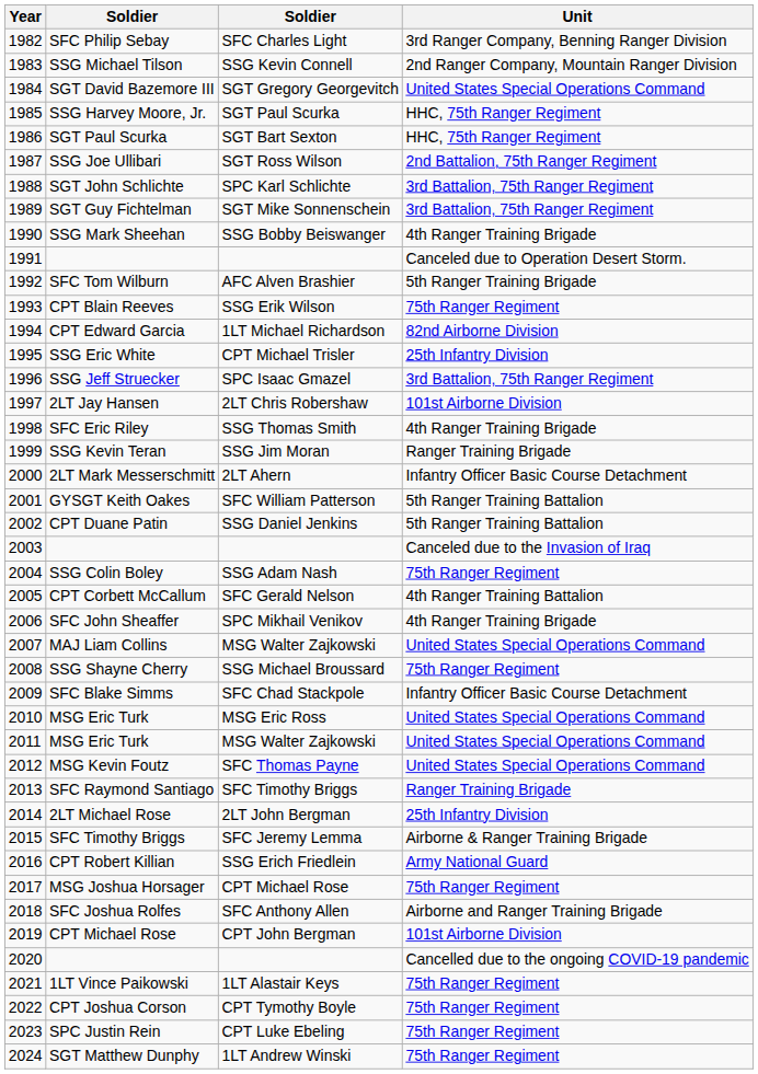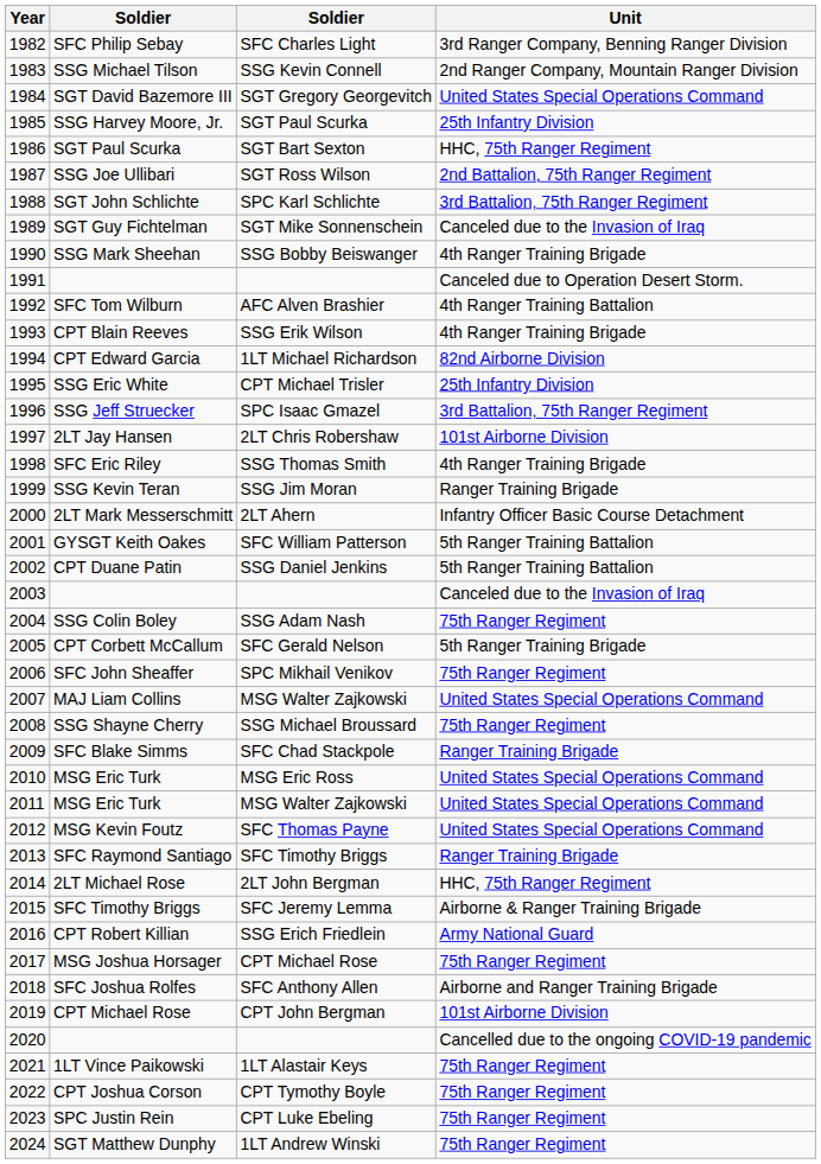 <table class="wikitable">
 <tr>
 <th>Year</th>
 <th>Soldier</th>
 <th>Soldier</th>
 <th>Unit</th>
 </tr>
 <tr>
 <td>1982</td>
 <td>SFC Philip Sebay</td>
 <td>SFC Charles Light</td>
 <td>3rd Ranger Company, Benning Ranger Division</td>
 </tr>
 <tr>
 <td>1983</td>
 <td>SSG Michael Tilson</td>
 <td>SSG Kevin Connell</td>
 <td>2nd Ranger Company, Mountain Ranger Division</td>
 </tr>
 <tr>
 <td>1984</td>
 <td>SGT David Bazemore III</td>
 <td>SGT Gregory Georgevitch</td>
 <td><a href='#'>United States Special Operations Command</a></td>
 </tr>
 <tr>
 <td>1985</td>
 <td>SSG Harvey Moore, Jr.</td>
 <td>SGT Paul Scurka</td>
-<td>HHC, <a href='#'>75th Ranger Regiment</a></td>
+<td><a href='#'>25th Infantry Division</a></td>
 </tr>
 <tr>
 <td>1986</td>
 <td>SGT Paul Scurka</td>
 <td>SGT Bart Sexton</td>
 <td>HHC, <a href='#'>75th Ranger Regiment</a></td>
 </tr>
 <tr>
 <td>1987</td>
 <td>SSG Joe Ullibari</td>
 <td>SGT Ross Wilson</td>
 <td><a href='#'>2nd Battalion, 75th Ranger Regiment</a></td>
 </tr>
 <tr>
 <td>1988</td>
 <td>SGT John Schlichte</td>
 <td>SPC Karl Schlichte</td>
 <td><a href='#'>3rd Battalion, 75th Ranger Regiment</a></td>
 </tr>
 <tr>
 <td>1989</td>
 <td>SGT Guy Fichtelman</td>
 <td>SGT Mike Sonnenschein</td>
-<td><a href='#'>3rd Battalion, 75th Ranger Regiment</a></td>
+<td>Canceled due to the <a href='#'>Invasion of Iraq</a></td>
 </tr>
 <tr>
 <td>1990</td>
 <td>SSG Mark Sheehan</td>
 <td>SSG Bobby Beiswanger</td>
 <td>4th Ranger Training Brigade</td>
 </tr>
 <tr>
 <td>1991</td>
 <td></td>
 <td></td>
 <td>Canceled due to Operation Desert Storm.</td>
 </tr>
 <tr>
 <td>1992</td>
 <td>SFC Tom Wilburn</td>
 <td>AFC Alven Brashier</td>
-<td>5th Ranger Training Brigade</td>
+<td>4th Ranger Training Battalion</td>
 </tr>
 <tr>
 <td>1993</td>
 <td>CPT Blain Reeves</td>
 <td>SSG Erik Wilson</td>
-<td><a href='#'>75th Ranger Regiment</a></td>
+<td>4th Ranger Training Brigade</td>
 </tr>
 <tr>
 <td>1994</td>
 <td>CPT Edward Garcia</td>
 <td>1LT Michael Richardson</td>
 <td><a href='#'>82nd Airborne Division</a></td>
 </tr>
 <tr>
 <td>1995</td>
 <td>SSG Eric White</td>
 <td>CPT Michael Trisler</td>
 <td><a href='#'>25th Infantry Division</a></td>
 </tr>
 <tr>
 <td>1996</td>
 <td>SSG <a href='#'>Jeff Struecker</a></td>
 <td>SPC Isaac Gmazel</td>
 <td><a href='#'>3rd Battalion, 75th Ranger Regiment</a></td>
 </tr>
 <tr>
 <td>1997</td>
 <td>2LT Jay Hansen</td>
 <td>2LT Chris Robershaw</td>
 <td><a href='#'>101st Airborne Division</a></td>
 </tr>
 <tr>
 <td>1998</td>
 <td>SFC Eric Riley</td>
 <td>SSG Thomas Smith</td>
 <td>4th Ranger Training Brigade</td>
 </tr>
 <tr>
 <td>1999</td>
 <td>SSG Kevin Teran</td>
 <td>SSG Jim Moran</td>
 <td>Ranger Training Brigade</td>
 </tr>
 <tr>
 <td>2000</td>
 <td>2LT Mark Messerschmitt</td>
 <td>2LT Ahern</td>
 <td>Infantry Officer Basic Course Detachment</td>
 </tr>
 <tr>
 <td>2001</td>
 <td>GYSGT Keith Oakes</td>
 <td>SFC William Patterson</td>
 <td>5th Ranger Training Battalion</td>
 </tr>
 <tr>
 <td>2002</td>
 <td>CPT Duane Patin</td>
 <td>SSG Daniel Jenkins</td>
 <td>5th Ranger Training Battalion</td>
 </tr>
 <tr>
 <td>2003</td>
 <td></td>
 <td></td>
 <td>Canceled due to the <a href='#'>Invasion of Iraq</a></td>
 </tr>
 <tr>
 <td>2004</td>
 <td>SSG Colin Boley</td>
 <td>SSG Adam Nash</td>
 <td><a href='#'>75th Ranger Regiment</a></td>
 </tr>
 <tr>
 <td>2005</td>
 <td>CPT Corbett McCallum</td>
 <td>SFC Gerald Nelson</td>
-<td>4th Ranger Training Battalion</td>
+<td>5th Ranger Training Brigade</td>
 </tr>
 <tr>
 <td>2006</td>
 <td>SFC John Sheaffer</td>
 <td>SPC Mikhail Venikov</td>
-<td>4th Ranger Training Brigade</td>
+<td><a href='#'>75th Ranger Regiment</a></td>
 </tr>
 <tr>
 <td>2007</td>
 <td>MAJ Liam Collins</td>
 <td>MSG Walter Zajkowski</td>
 <td><a href='#'>United States Special Operations Command</a></td>
 </tr>
 <tr>
 <td>2008</td>
 <td>SSG Shayne Cherry</td>
 <td>SSG Michael Broussard</td>
 <td><a href='#'>75th Ranger Regiment</a></td>
 </tr>
 <tr>
 <td>2009</td>
 <td>SFC Blake Simms</td>
 <td>SFC Chad Stackpole</td>
-<td>Infantry Officer Basic Course Detachment</td>
+<td><a href='#'>Ranger Training Brigade</a></td>
 </tr>
 <tr>
 <td>2010</td>
 <td>MSG Eric Turk</td>
 <td>MSG Eric Ross</td>
 <td><a href='#'>United States Special Operations Command</a></td>
 </tr>
 <tr>
 <td>2011</td>
 <td>MSG Eric Turk</td>
 <td>MSG Walter Zajkowski</td>
 <td><a href='#'>United States Special Operations Command</a></td>
 </tr>
 <tr>
 <td>2012</td>
 <td>MSG Kevin Foutz</td>
 <td>SFC <a href='#'>Thomas Payne</a></td>
 <td><a href='#'>United States Special Operations Command</a></td>
 </tr>
 <tr>
 <td>2013</td>
 <td>SFC Raymond Santiago</td>
 <td>SFC Timothy Briggs</td>
 <td><a href='#'>Ranger Training Brigade</a></td>
 </tr>
 <tr>
 <td>2014</td>
 <td>2LT Michael Rose</td>
 <td>2LT John Bergman</td>
-<td><a href='#'>25th Infantry Division</a></td>
+<td>HHC, <a href='#'>75th Ranger Regiment</a></td>
 </tr>
 <tr>
 <td>2015</td>
 <td>SFC Timothy Briggs</td>
 <td>SFC Jeremy Lemma</td>
 <td>Airborne & Ranger Training Brigade</td>
 </tr>
 <tr>
 <td>2016</td>
 <td>CPT Robert Killian</td>
 <td>SSG Erich Friedlein</td>
 <td><a href='#'>Army National Guard</a></td>
 </tr>
 <tr>
 <td>2017</td>
 <td>MSG Joshua Horsager</td>
 <td>CPT Michael Rose</td>
 <td><a href='#'>75th Ranger Regiment</a></td>
 </tr>
 <tr>
 <td>2018</td>
 <td>SFC Joshua Rolfes</td>
 <td>SFC Anthony Allen</td>
 <td>Airborne and Ranger Training Brigade</td>
 </tr>
 <tr>
 <td>2019</td>
 <td>CPT Michael Rose</td>
 <td>CPT John Bergman</td>
 <td><a href='#'>101st Airborne Division</a></td>
 </tr>
 <tr>
 <td>2020</td>
 <td></td>
 <td></td>
 <td>Cancelled due to the ongoing <a href='#'>COVID-19 pandemic</a></td>
 </tr>
 <tr>
 <td>2021</td>
 <td>1LT Vince Paikowski</td>
 <td>1LT Alastair Keys</td>
 <td><a href='#'>75th Ranger Regiment</a></td>
 </tr>
 <tr>
 <td>2022</td>
 <td>CPT Joshua Corson</td>
 <td>CPT Tymothy Boyle</td>
 <td><a href='#'>75th Ranger Regiment</a></td>
 </tr>
 <tr>
 <td>2023</td>
 <td>SPC Justin Rein</td>
 <td>CPT Luke Ebeling</td>
 <td><a href='#'>75th Ranger Regiment</a></td>
 </tr>
 <tr>
 <td>2024</td>
 <td>SGT Matthew Dunphy</td>
 <td>1LT Andrew Winski</td>
 <td><a href='#'>75th Ranger Regiment</a></td>
 </tr>
 </table>
